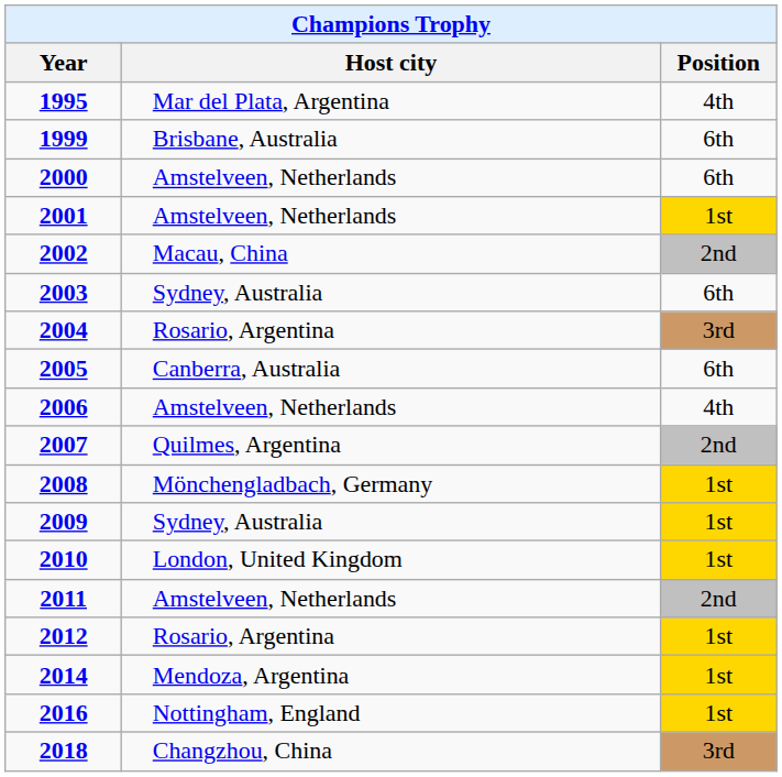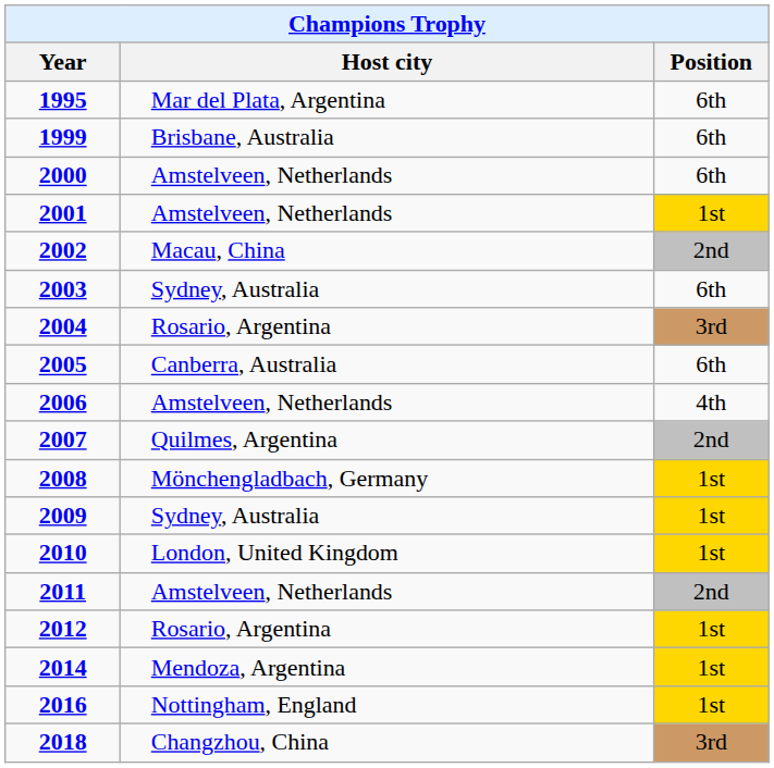 <table class="wikitable" style="text-align: center;">
 <tr>
 <th colspan=3 style="background-color: #ddeeff;"><a href='#'>Champions Trophy</a></th>
 </tr>
 <tr>
 <th style="width: 70px;">Year</th>
 <th style="width: 350px;">Host city</th>
 <th style="width: 70px;">Position</th>
 </tr>
 <tr>
 <td><strong><a href='#'>1995</a></strong></td>
 <td style="text-align: left; padding-left: 20px;"> <a href='#'>Mar del Plata</a>, Argentina</td>
-<td>4th</td>
+<td>6th</td>
 </tr>
 <tr>
 <td><strong><a href='#'>1999</a></strong></td>
 <td style="text-align: left; padding-left: 20px;"> <a href='#'>Brisbane</a>, Australia</td>
 <td>6th</td>
 </tr>
 <tr>
 <td><strong><a href='#'>2000</a></strong></td>
 <td style="text-align: left; padding-left: 20px;"> <a href='#'>Amstelveen</a>, Netherlands</td>
 <td>6th</td>
 </tr>
 <tr>
 <td><strong><a href='#'>2001</a></strong></td>
 <td style="text-align: left; padding-left: 20px;"> <a href='#'>Amstelveen</a>, Netherlands</td>
 <td style="background-color: gold">1st</td>
 </tr>
 <tr>
 <td><strong><a href='#'>2002</a></strong></td>
 <td style="text-align: left; padding-left: 20px;"> <a href='#'>Macau</a>, <a href='#'>China</a></td>
 <td style="background-color: silver">2nd</td>
 </tr>
 <tr>
 <td><strong><a href='#'>2003</a></strong></td>
 <td style="text-align: left; padding-left: 20px;"> <a href='#'>Sydney</a>, Australia</td>
 <td>6th</td>
 </tr>
 <tr>
 <td><strong><a href='#'>2004</a></strong></td>
 <td style="text-align: left; padding-left: 20px;"> <a href='#'>Rosario</a>, Argentina</td>
 <td style="background-color: #cc9966">3rd</td>
 </tr>
 <tr>
 <td><strong><a href='#'>2005</a></strong></td>
 <td style="text-align: left; padding-left: 20px;"> <a href='#'>Canberra</a>, Australia</td>
 <td>6th</td>
 </tr>
 <tr>
 <td><strong><a href='#'>2006</a></strong></td>
 <td style="text-align: left; padding-left: 20px;"> <a href='#'>Amstelveen</a>, Netherlands</td>
 <td>4th</td>
 </tr>
 <tr>
 <td><strong><a href='#'>2007</a></strong></td>
 <td style="text-align: left; padding-left: 20px;"> <a href='#'>Quilmes</a>, Argentina</td>
 <td style="background-color: silver">2nd</td>
 </tr>
 <tr>
 <td><strong><a href='#'>2008</a></strong></td>
 <td style="text-align: left; padding-left: 20px;"> <a href='#'>Mönchengladbach</a>, Germany</td>
 <td style="background-color: gold">1st</td>
 </tr>
 <tr>
 <td><strong><a href='#'>2009</a></strong></td>
 <td style="text-align: left; padding-left: 20px;"> <a href='#'>Sydney</a>, Australia</td>
 <td style="background-color: gold">1st</td>
 </tr>
 <tr>
 <td><strong><a href='#'>2010</a></strong></td>
 <td style="text-align: left; padding-left: 20px;"> <a href='#'>London</a>, United Kingdom</td>
 <td style="background-color: gold">1st</td>
 </tr>
 <tr>
 <td><strong><a href='#'>2011</a></strong></td>
 <td style="text-align: left; padding-left: 20px;"> <a href='#'>Amstelveen</a>, Netherlands</td>
 <td style="background-color: silver">2nd</td>
 </tr>
 <tr>
 <td><strong><a href='#'>2012</a></strong></td>
 <td style="text-align: left; padding-left: 20px;"> <a href='#'>Rosario</a>, Argentina</td>
 <td style="background-color: gold">1st</td>
 </tr>
 <tr>
 <td><strong><a href='#'>2014</a></strong></td>
 <td style="text-align: left; padding-left: 20px;"> <a href='#'>Mendoza</a>, Argentina</td>
 <td style="background-color: gold">1st</td>
 </tr>
 <tr>
 <td><strong><a href='#'>2016</a></strong></td>
 <td style="text-align: left; padding-left: 20px;"> <a href='#'>Nottingham</a>, England</td>
 <td style="background-color: gold">1st</td>
 </tr>
 <tr>
 <td><strong><a href='#'>2018</a></strong></td>
 <td style="text-align: left; padding-left: 20px;"> <a href='#'>Changzhou</a>, China</td>
 <td style="background-color: #cc9966">3rd</td>
 </tr>
 </table>
